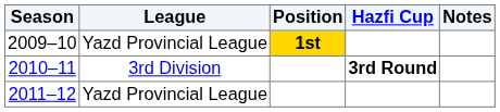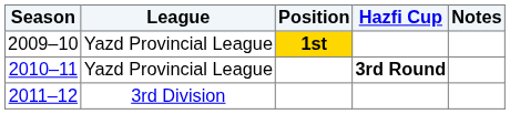 <table border="1" cellpadding="2" style="border-collapse:collapse; text-align:center; font-size:normal;">
 <tr style="background:#f0f6fa;">
 <th>Season</th>
 <th>League</th>
 <th>Position</th>
 <th><a href='#'>Hazfi Cup</a></th>
 <th>Notes</th>
 </tr>
 <tr>
 <td>2009–10</td>
 <td>Yazd Provincial League</td>
 <td bgcolor=gold><strong>1st</strong></td>
 <td></td>
 <td></td>
 </tr>
 <tr>
 <td><a href='#'>2010–11</a></td>
-<td><a href='#'>3rd Division</a></td>
+<td>Yazd Provincial League</td>
 <td></td>
 <td><strong>3rd Round</strong></td>
 <td></td>
 </tr>
 <tr>
 <td><a href='#'>2011–12</a></td>
-<td>Yazd Provincial League</td>
+<td><a href='#'>3rd Division</a></td>
 <td></td>
 <td></td>
 <td></td>
 </tr>
 </table>
